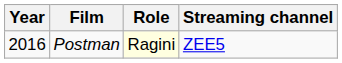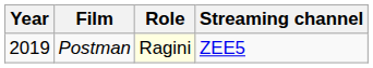 <table class="wikitable sortable">
 <tr>
 <th>Year</th>
 <th>Film</th>
 <th>Role</th>
 <th>Streaming channel</th>
 </tr>
 <tr>
-<td>2016</td>
+<td>2019</td>
 <td><em>Postman</em></td>
 <td style="background: lightyellow;">Ragini</td>
 <td><a href='#'>ZEE5</a></td>
 </tr>
 </table>
